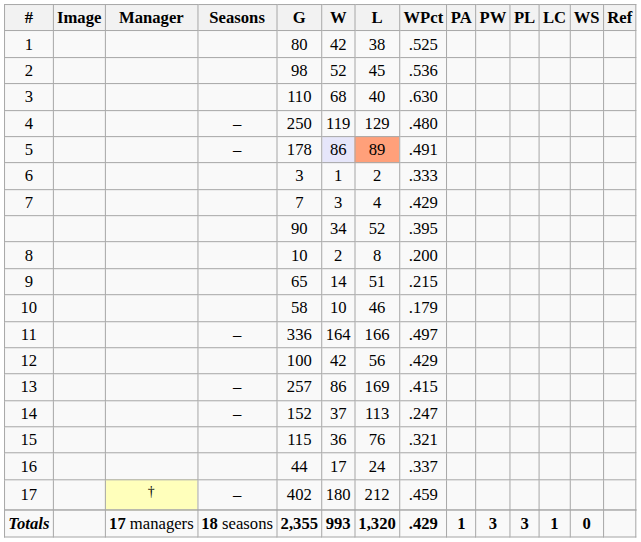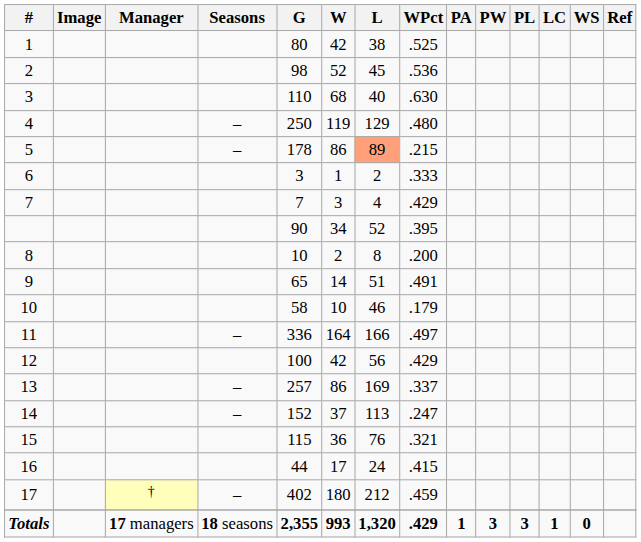 <table class="wikitable sortable" style="text-align:center">
 <tr>
 <th>#</th>
 <th>Image</th>
 <th>Manager</th>
 <th>Seasons</th>
 <th>G</th>
 <th>W</th>
 <th>L</th>
 <th>WPct</th>
 <th>PA</th>
 <th>PW</th>
 <th>PL</th>
 <th>LC</th>
 <th>WS</th>
 <th class="unsortable">Ref</th>
 </tr>
 <tr>
 <td>1</td>
 <td></td>
 <td></td>
 <td></td>
 <td>80</td>
 <td>42</td>
 <td>38</td>
 <td>.525</td>
 <td></td>
 <td></td>
 <td></td>
 <td></td>
 <td></td>
 <td></td>
 </tr>
 <tr>
 <td>2</td>
 <td></td>
 <td></td>
 <td></td>
 <td>98</td>
 <td>52</td>
 <td>45</td>
 <td>.536</td>
 <td></td>
 <td></td>
 <td></td>
 <td></td>
 <td></td>
 <td></td>
 </tr>
 <tr>
 <td>3</td>
 <td></td>
 <td></td>
 <td></td>
 <td>110</td>
 <td>68</td>
 <td>40</td>
 <td>.630</td>
 <td></td>
 <td></td>
 <td></td>
 <td></td>
 <td></td>
 <td></td>
 </tr>
 <tr>
 <td>4</td>
 <td></td>
 <td></td>
 <td>–</td>
 <td>250</td>
 <td>119</td>
 <td>129</td>
 <td>.480</td>
 <td></td>
 <td></td>
 <td></td>
 <td></td>
 <td></td>
 <td></td>
 </tr>
 <tr>
 <td>5</td>
 <td></td>
 <td></td>
 <td>–</td>
 <td>178</td>
-<td style="background: lavender;">86</td>
+<td>86</td>
 <td style="background: lightsalmon;">89</td>
-<td>.491</td>
+<td>.215</td>
 <td></td>
 <td></td>
 <td></td>
 <td></td>
 <td></td>
 <td></td>
 </tr>
 <tr>
 <td>6</td>
 <td></td>
 <td></td>
 <td></td>
 <td>3</td>
 <td>1</td>
 <td>2</td>
 <td>.333</td>
 <td></td>
 <td></td>
 <td></td>
 <td></td>
 <td></td>
 <td></td>
 </tr>
 <tr>
 <td>7</td>
 <td></td>
 <td></td>
 <td></td>
 <td>7</td>
 <td>3</td>
 <td>4</td>
 <td>.429</td>
 <td></td>
 <td></td>
 <td></td>
 <td></td>
 <td></td>
 <td></td>
 </tr>
 <tr>
 <td></td>
 <td></td>
 <td></td>
 <td></td>
 <td>90</td>
 <td>34</td>
 <td>52</td>
 <td>.395</td>
 <td></td>
 <td></td>
 <td></td>
 <td></td>
 <td></td>
 <td></td>
 </tr>
 <tr>
 <td>8</td>
 <td></td>
 <td></td>
 <td></td>
 <td>10</td>
 <td>2</td>
 <td>8</td>
 <td>.200</td>
 <td></td>
 <td></td>
 <td></td>
 <td></td>
 <td></td>
 <td></td>
 </tr>
 <tr>
 <td>9</td>
 <td></td>
 <td></td>
 <td></td>
 <td>65</td>
 <td>14</td>
 <td>51</td>
-<td>.215</td>
+<td>.491</td>
 <td></td>
 <td></td>
 <td></td>
 <td></td>
 <td></td>
 <td></td>
 </tr>
 <tr>
 <td>10</td>
 <td></td>
 <td></td>
 <td></td>
 <td>58</td>
 <td>10</td>
 <td>46</td>
 <td>.179</td>
 <td></td>
 <td></td>
 <td></td>
 <td></td>
 <td></td>
 <td></td>
 </tr>
 <tr>
 <td>11</td>
 <td></td>
 <td></td>
 <td>–</td>
 <td>336</td>
 <td>164</td>
 <td>166</td>
 <td>.497</td>
 <td></td>
 <td></td>
 <td></td>
 <td></td>
 <td></td>
 <td></td>
 </tr>
 <tr>
 <td>12</td>
 <td></td>
 <td></td>
 <td></td>
 <td>100</td>
 <td>42</td>
 <td>56</td>
 <td>.429</td>
 <td></td>
 <td></td>
 <td></td>
 <td></td>
 <td></td>
 <td></td>
 </tr>
 <tr>
 <td>13</td>
 <td></td>
 <td></td>
 <td>–</td>
 <td>257</td>
 <td>86</td>
 <td>169</td>
-<td>.415</td>
+<td>.337</td>
 <td></td>
 <td></td>
 <td></td>
 <td></td>
 <td></td>
 <td></td>
 </tr>
 <tr>
 <td>14</td>
 <td></td>
 <td></td>
 <td>–</td>
 <td>152</td>
 <td>37</td>
 <td>113</td>
 <td>.247</td>
 <td></td>
 <td></td>
 <td></td>
 <td></td>
 <td></td>
 <td></td>
 </tr>
 <tr>
 <td>15</td>
 <td></td>
 <td></td>
 <td></td>
 <td>115</td>
 <td>36</td>
 <td>76</td>
 <td>.321</td>
 <td></td>
 <td></td>
 <td></td>
 <td></td>
 <td></td>
 <td></td>
 </tr>
 <tr>
 <td>16</td>
 <td></td>
 <td></td>
 <td></td>
 <td>44</td>
 <td>17</td>
 <td>24</td>
-<td>.337</td>
+<td>.415</td>
 <td></td>
 <td></td>
 <td></td>
 <td></td>
 <td></td>
 <td></td>
 </tr>
 <tr>
 <td>17</td>
 <td></td>
 <td bgcolor="#ffffbb"><sup>†</sup></td>
 <td>–</td>
 <td>402</td>
 <td>180</td>
 <td>212</td>
 <td>.459</td>
 <td></td>
 <td></td>
 <td></td>
 <td></td>
 <td></td>
 <td></td>
 </tr>
 <tr>
 </tr>
 <tr class="sortbottom">
 <td><strong><em>Totals</em></strong></td>
 <td></td>
 <td><strong>17</strong> managers</td>
 <td><strong>18</strong> seasons</td>
 <td><strong>2,355</strong></td>
 <td><strong>993</strong></td>
 <td><strong>1,320</strong></td>
 <td><strong>.429</strong></td>
 <td><strong>1</strong></td>
 <td><strong>3</strong></td>
 <td><strong>3</strong></td>
 <td><strong>1</strong></td>
 <td><strong>0</strong></td>
 <td></td>
 </tr>
 </table>
